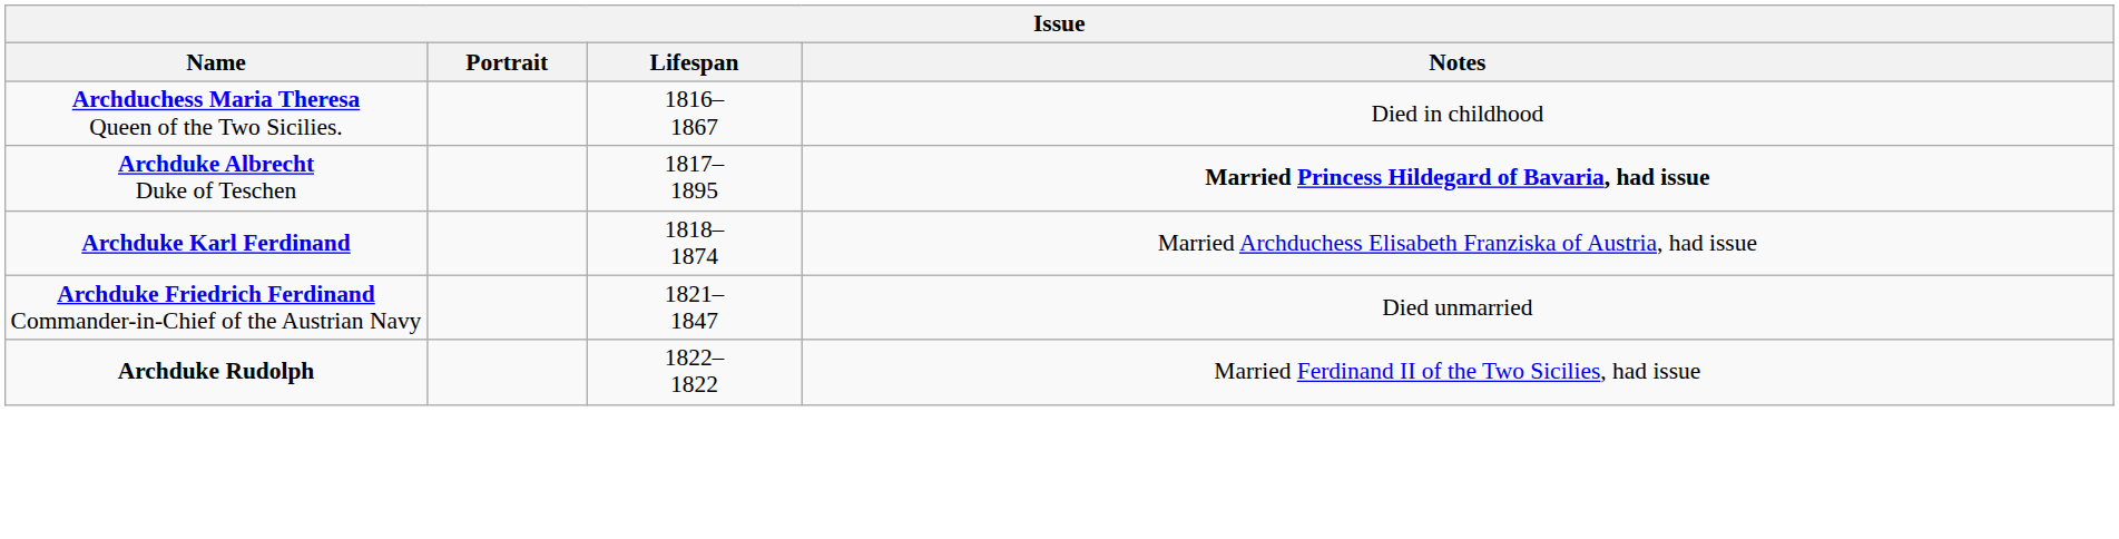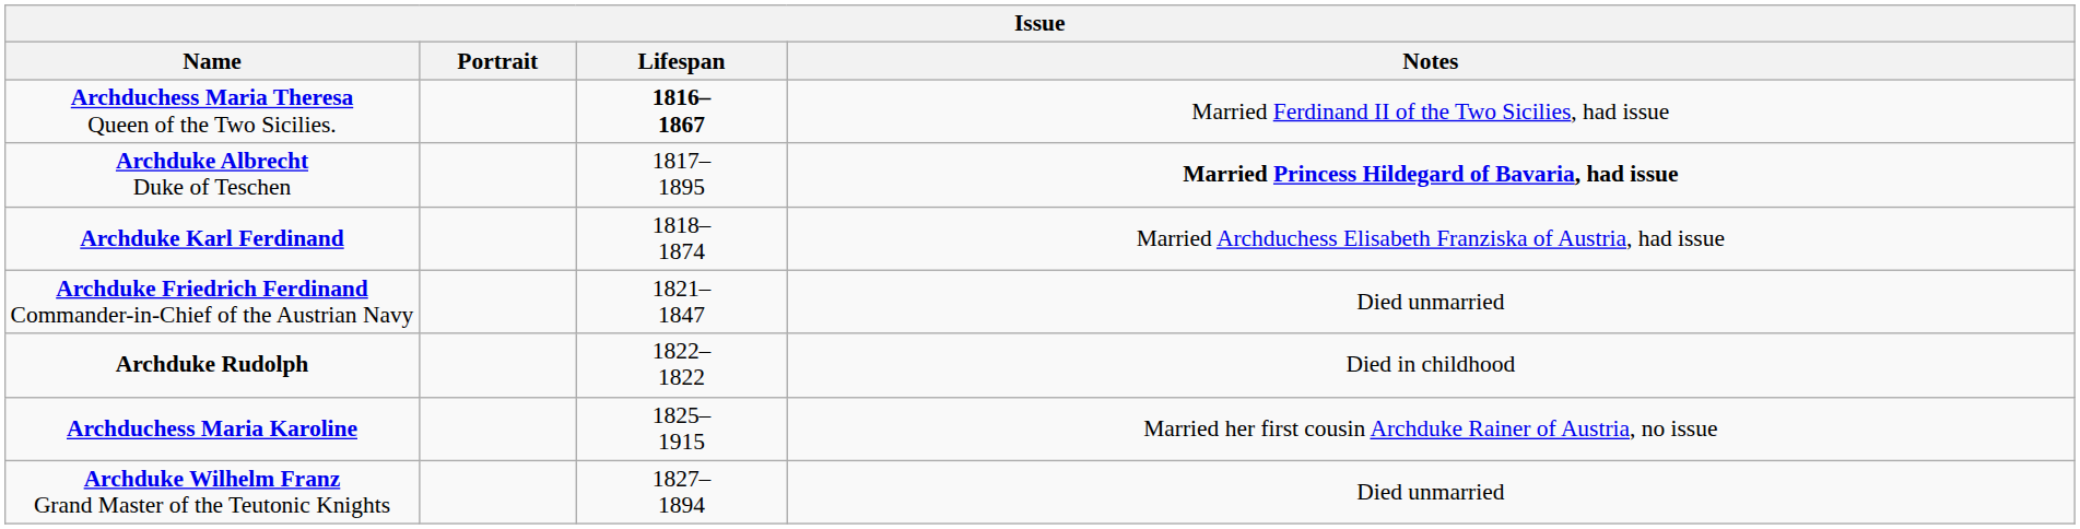 <table class="wikitable collapsible collapsed" style="text-align:center; min-width:50em">
 <tr>
 <th colspan=4>Issue</th>
 </tr>
 <tr>
 <th width=20%>Name</th>
 <th width=100px>Portrait</th>
 <th>Lifespan</th>
 <th>Notes</th>
 </tr>
 <tr>
 <td><strong><a href='#'>Archduchess Maria Theresa</a></strong><br>Queen of the Two Sicilies.</td>
 <td></td>
-<td>1816–<br>1867</td>
-<td>Died in childhood</td>
+<td><strong>1816–<br>1867</strong></td>
+<td>Married <a href='#'>Ferdinand II of the Two Sicilies</a>, had issue</td>
 </tr>
 <tr>
 <td><strong><a href='#'>Archduke Albrecht</a></strong><br>Duke of Teschen</td>
 <td></td>
 <td>1817–<br>1895</td>
 <td><strong>Married <a href='#'>Princess Hildegard of Bavaria</a>, had issue</strong></td>
 </tr>
 <tr>
 <td><strong><a href='#'>Archduke Karl Ferdinand</a></strong><br></td>
 <td></td>
 <td>1818–<br> 1874</td>
 <td>Married <a href='#'>Archduchess Elisabeth Franziska of Austria</a>, had issue</td>
 </tr>
 <tr>
 <td><strong><a href='#'>Archduke Friedrich Ferdinand</a></strong><br>Commander-in-Chief of the Austrian Navy</td>
 <td></td>
 <td>1821–<br>1847</td>
 <td>Died unmarried</td>
 </tr>
 <tr>
 <td><strong>Archduke Rudolph</strong><br></td>
 <td></td>
 <td>1822–<br>1822</td>
-<td>Married <a href='#'>Ferdinand II of the Two Sicilies</a>, had issue</td>
+<td>Died in childhood</td>
+</tr>
+<tr>
+<td><strong><a href='#'>Archduchess Maria Karoline</a></strong><br></td>
+<td></td>
+<td>1825–<br>1915</td>
+<td>Married her first cousin <a href='#'>Archduke Rainer of Austria</a>, no issue</td>
+</tr>
+<tr>
+<td><strong><a href='#'>Archduke Wilhelm Franz</a></strong><br>Grand Master of the Teutonic Knights</td>
+<td></td>
+<td>1827–<br>1894</td>
+<td>Died unmarried</td>
 </tr>
 </table>
